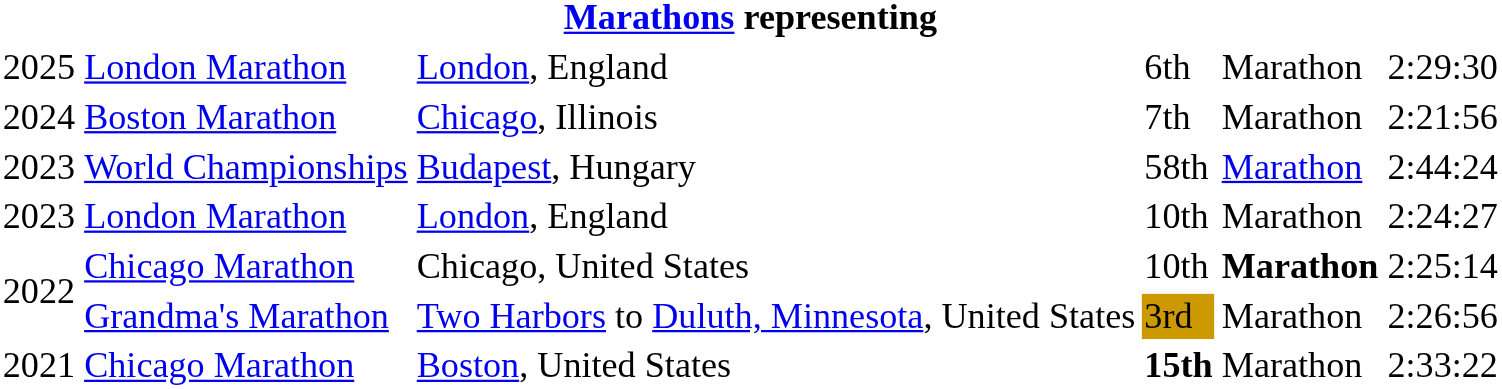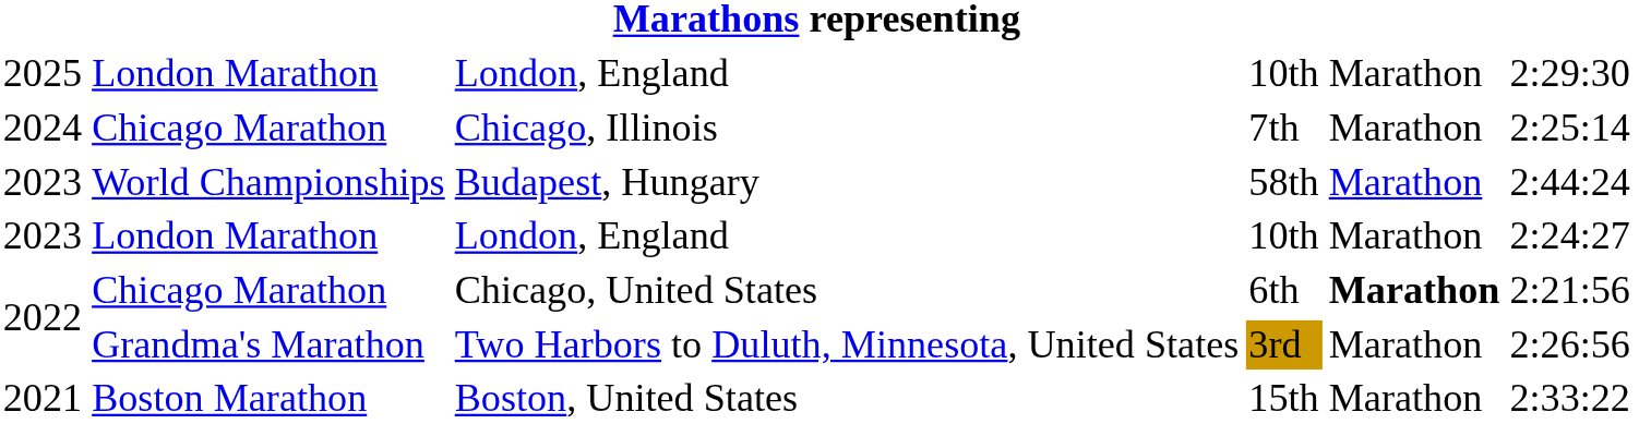 <table>
 <tr>
 <th colspan="6"><a href='#'>Marathons</a> representing </th>
 </tr>
 <tr>
 <td rowspan=1>2025</td>
 <td><a href='#'>London Marathon</a></td>
 <td><a href='#'>London</a>, England</td>
-<td>6th</td>
+<td>10th</td>
 <td>Marathon</td>
 <td>2:29:30</td>
 </tr>
 <tr>
 <td>2024</td>
-<td><a href='#'>Boston Marathon</a></td>
+<td><a href='#'>Chicago Marathon</a></td>
 <td><a href='#'>Chicago</a>, Illinois</td>
 <td>7th</td>
 <td>Marathon</td>
-<td>2:21:56</td>
+<td>2:25:14</td>
 </tr>
 <tr>
 <td>2023</td>
 <td><a href='#'>World Championships</a></td>
 <td><a href='#'>Budapest</a>, Hungary</td>
 <td>58th</td>
 <td><a href='#'>Marathon</a></td>
 <td>2:44:24</td>
 </tr>
 <tr>
 <td>2023</td>
 <td><a href='#'>London Marathon</a></td>
 <td><a href='#'>London</a>, England</td>
 <td>10th</td>
 <td>Marathon</td>
 <td>2:24:27</td>
 </tr>
 <tr>
 <td rowspan=2>2022</td>
 <td><a href='#'>Chicago Marathon</a></td>
 <td>Chicago, United States</td>
-<td>10th</td>
+<td>6th</td>
 <td><strong>Marathon</strong></td>
-<td>2:25:14</td>
+<td>2:21:56</td>
 </tr>
 <tr>
 <td><a href='#'>Grandma's Marathon</a></td>
 <td><a href='#'>Two Harbors</a> to <a href='#'>Duluth, Minnesota</a>, United States</td>
 <td bgcolor=cc9900>3rd</td>
 <td>Marathon</td>
 <td>2:26:56</td>
 </tr>
 <tr>
 <td>2021</td>
-<td><a href='#'>Chicago Marathon</a></td>
+<td><a href='#'>Boston Marathon</a></td>
 <td><a href='#'>Boston</a>, United States</td>
-<td><strong>15th</strong></td>
+<td>15th</td>
 <td>Marathon</td>
 <td>2:33:22</td>
 </tr>
 </table>
